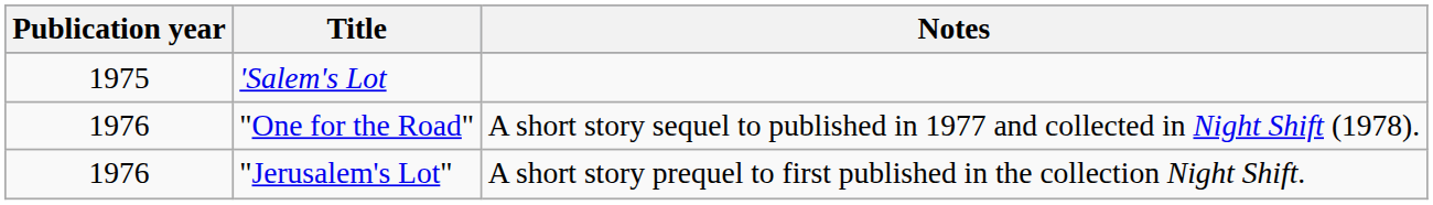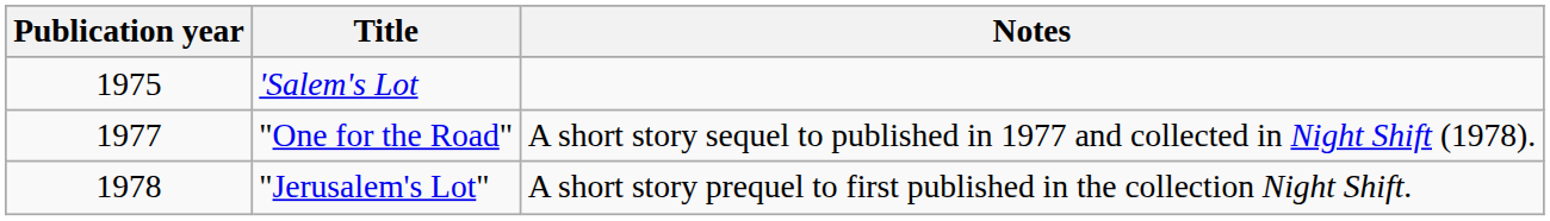 <table class="wikitable">
 <tr style="background:#b0c4de; text-align:center;">
 <th>Publication year</th>
 <th>Title</th>
 <th>Notes</th>
 </tr>
 <tr>
 <td style="text-align:center;">1975</td>
 <td><em><a href='#'>'Salem's Lot</a></em></td>
 <td></td>
 </tr>
 <tr>
-<td style="text-align:center;">1976</td>
+<td style="text-align:center;">1977</td>
 <td>"<a href='#'>One for the Road</a>"</td>
 <td>A short story sequel to <em></em> published in 1977 and collected in <em><a href='#'>Night Shift</a></em> (1978).</td>
 </tr>
 <tr>
-<td style="text-align:center;">1976</td>
+<td style="text-align:center;">1978</td>
 <td>"<a href='#'>Jerusalem's Lot</a>"</td>
 <td>A short story prequel to <em></em> first published in the collection <em>Night Shift</em>.</td>
 </tr>
 </table>
